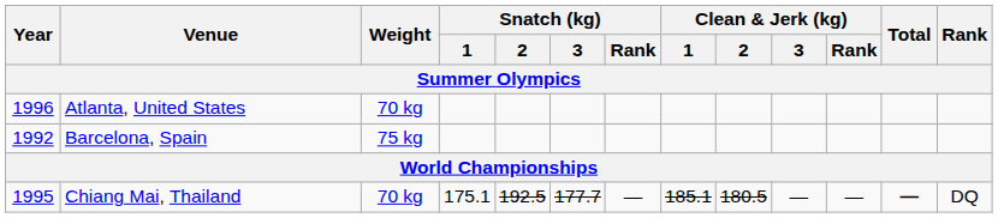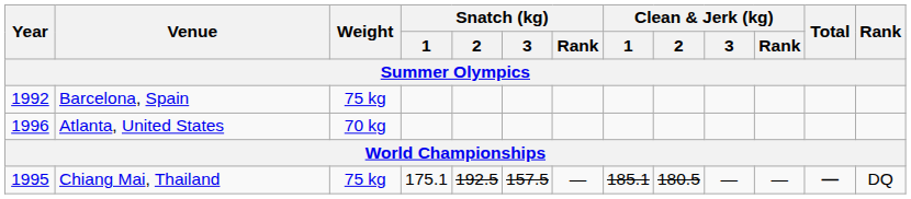 <table class="wikitable" style="text-align:center;">
 <tr>
 <th rowspan=2 width=40>Year</th>
 <th rowspan=2 width=250>Venue</th>
 <th rowspan=2 width=60>Weight</th>
 <th colspan=4>Snatch (kg)</th>
 <th colspan=4>Clean & Jerk (kg)</th>
 <th rowspan=2 width=40>Total</th>
 <th rowspan=2 width=40>Rank</th>
 </tr>
 <tr>
 <th width=40>1</th>
 <th width=40>2</th>
 <th width=40>3</th>
 <th width=40>Rank</th>
 <th width=40>1</th>
 <th width=40>2</th>
 <th width=40>3</th>
 <th width=40>Rank</th>
 </tr>
 <tr>
 <th colspan=13><a href='#'>Summer Olympics</a></th>
 </tr>
 <tr>
-<td><a href='#'>1996</a></td>
-<td align=left> <a href='#'>Atlanta</a>, <a href='#'>United States</a></td>
-<td><a href='#'>70 kg</a></td>
+<td><a href='#'>1992</a></td>
+<td align=left> <a href='#'>Barcelona</a>, <a href='#'>Spain</a></td>
+<td><a href='#'>75 kg</a></td>
 <td></td>
 <td></td>
 <td></td>
 <td></td>
 <td></td>
 <td></td>
 <td></td>
 <td></td>
 <td></td>
 <td></td>
 </tr>
 <tr>
-<td><a href='#'>1992</a></td>
-<td align=left> <a href='#'>Barcelona</a>, <a href='#'>Spain</a></td>
-<td><a href='#'>75 kg</a></td>
+<td><a href='#'>1996</a></td>
+<td align=left> <a href='#'>Atlanta</a>, <a href='#'>United States</a></td>
+<td><a href='#'>70 kg</a></td>
 <td></td>
 <td></td>
 <td></td>
 <td></td>
 <td></td>
 <td></td>
 <td></td>
 <td></td>
 <td></td>
 <td></td>
 </tr>
 <tr>
 <th colspan=13><a href='#'>World Championships</a></th>
 </tr>
 <tr>
 <td><a href='#'>1995</a></td>
 <td align=left> <a href='#'>Chiang Mai</a>, <a href='#'>Thailand</a></td>
-<td><a href='#'>70 kg</a></td>
+<td><a href='#'>75 kg</a></td>
 <td>175.1</td>
 <td><s>192.5 </s></td>
-<td><s>177.7 </s></td>
+<td><s>157.5 </s></td>
 <td>—</td>
 <td><s>185.1 </s></td>
 <td><s>180.5 </s></td>
 <td>—</td>
 <td>—</td>
 <td><strong>—</strong></td>
 <td>DQ</td>
 </tr>
 </table>
